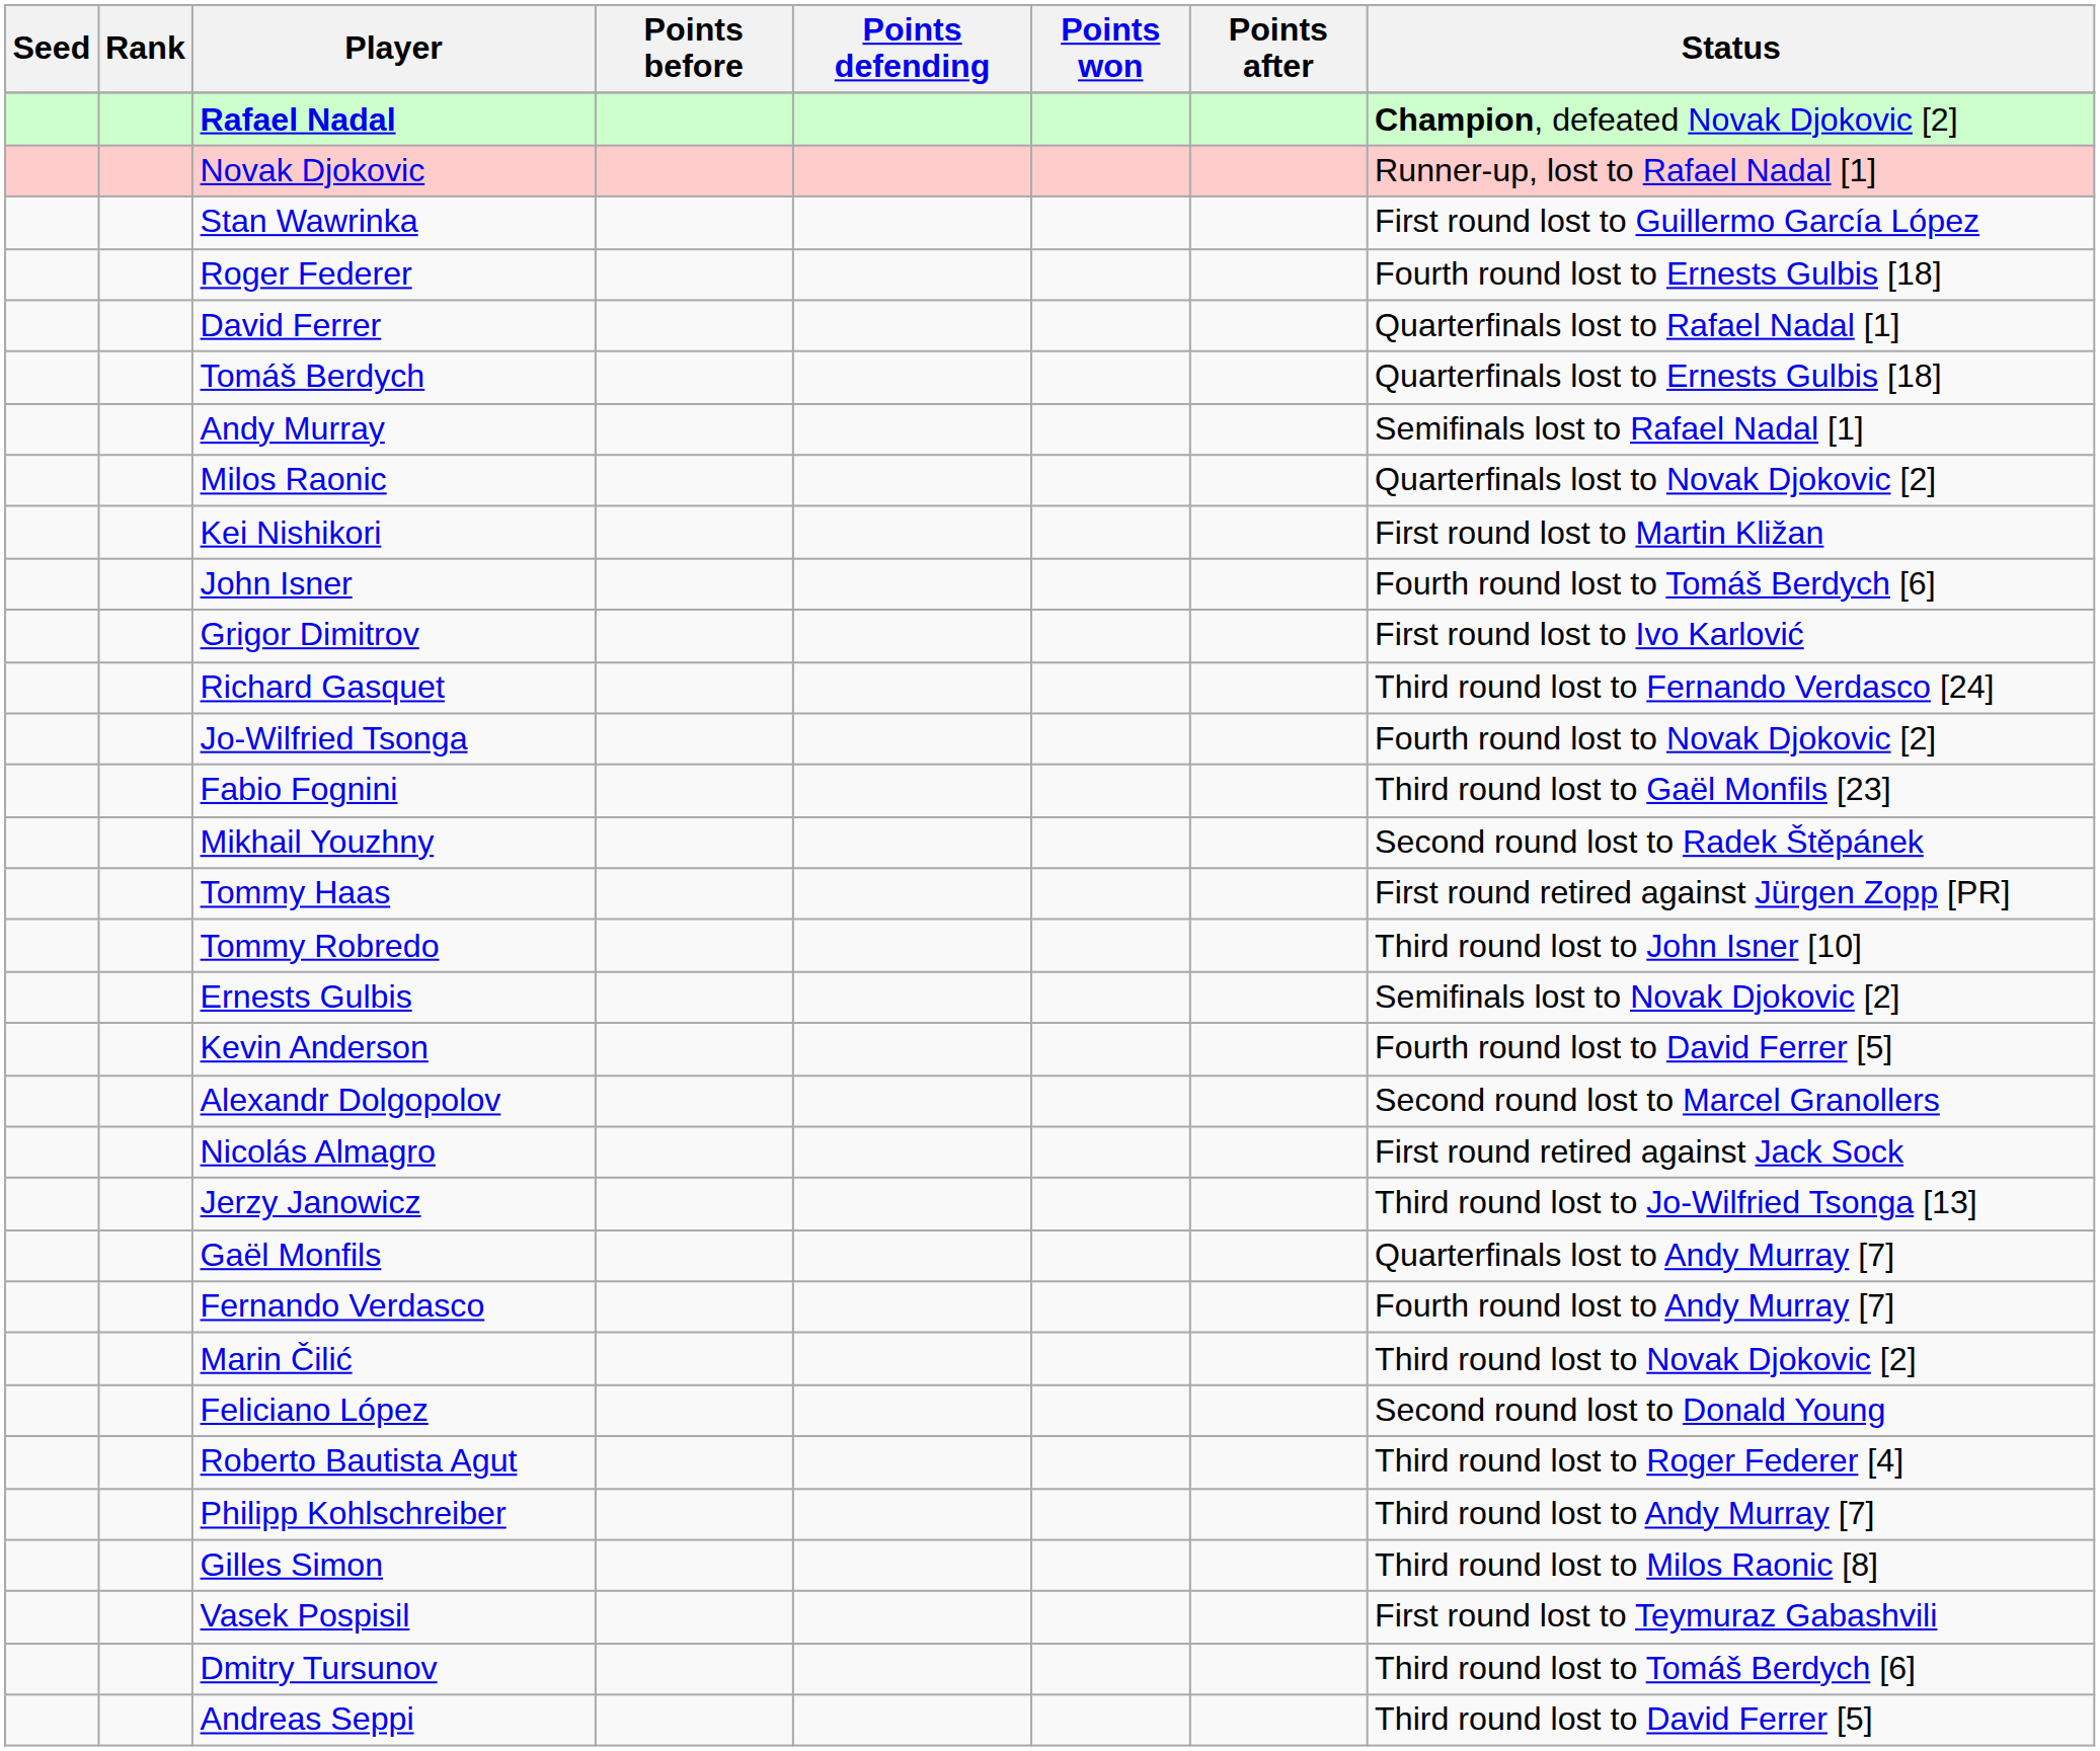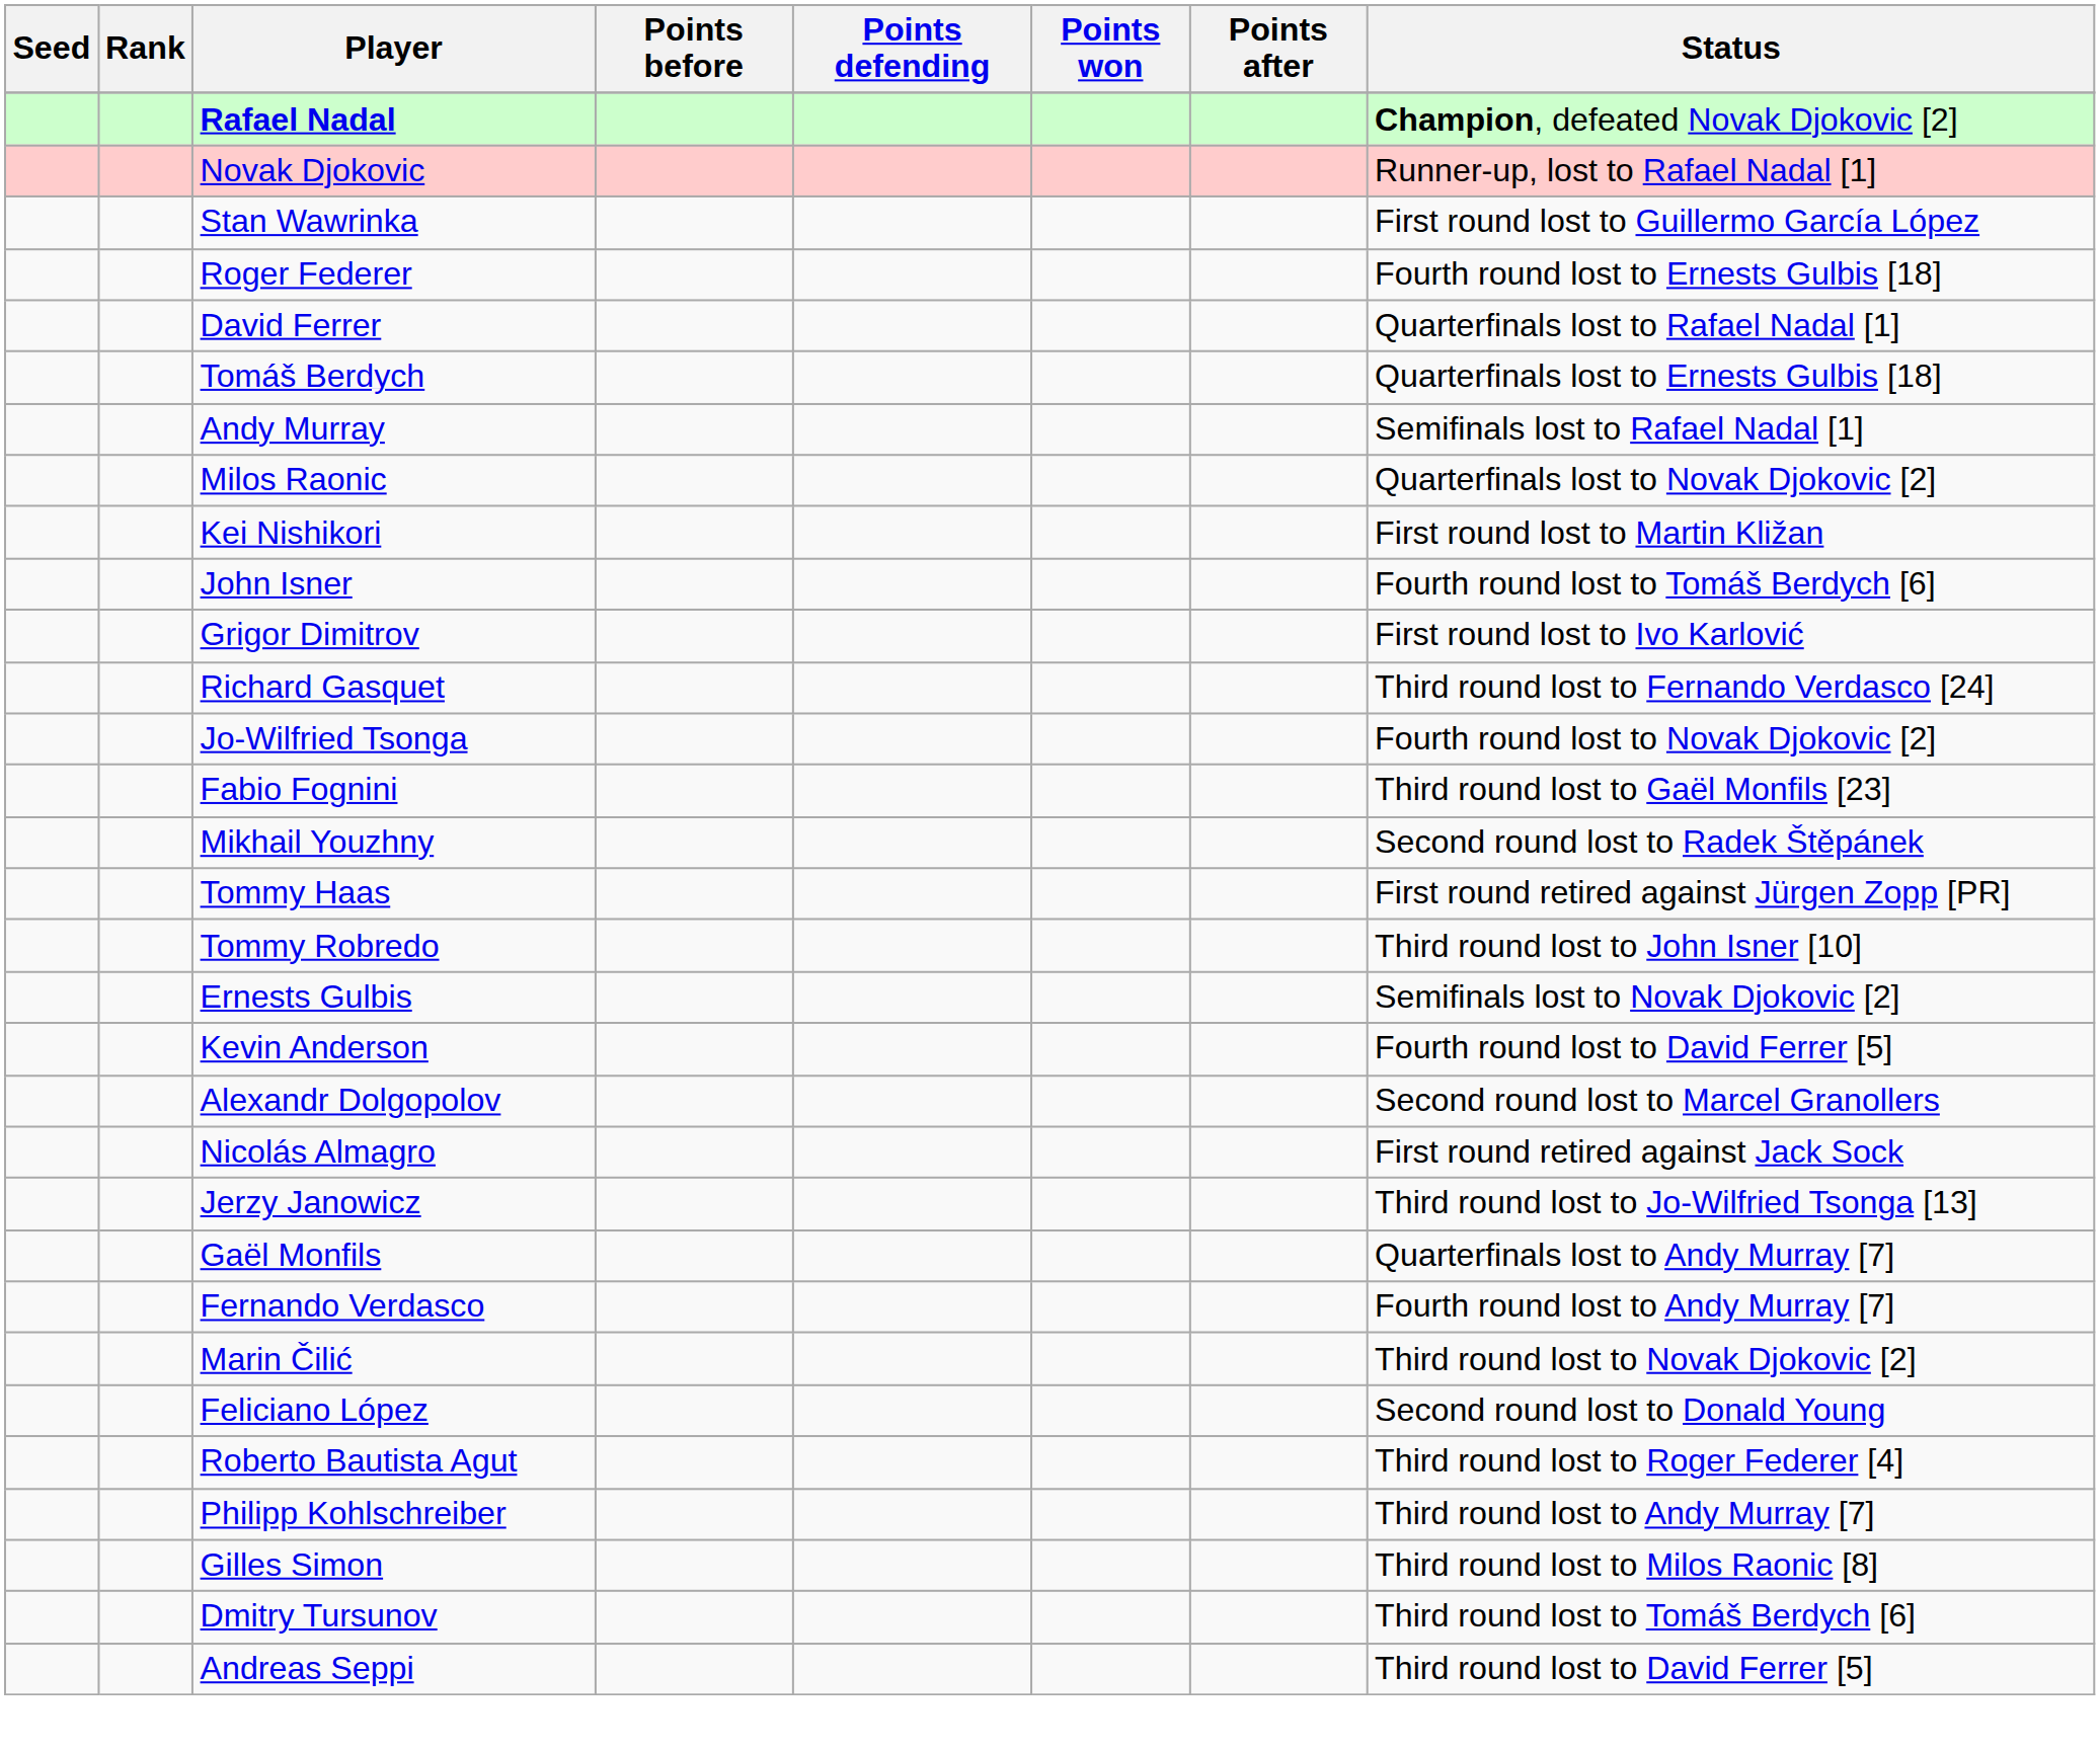 <table class="wikitable sortable">
 <tr>
 <th style="width:30px;">Seed</th>
 <th style="width:30px;">Rank</th>
 <th style="width:190px;">Player</th>
 <th style="width:90px;">Points before</th>
 <th style="width:110px;"><a href='#'>Points defending</a></th>
 <th style="width:70px;"><a href='#'>Points won</a></th>
 <th style="width:80px;">Points after</th>
 <th style="width:350px;">Status</th>
 </tr>
 <tr>
 </tr>
 <tr style="background:#cfc;">
 <td></td>
 <td></td>
 <td><strong> <a href='#'>Rafael Nadal</a></strong></td>
 <td></td>
 <td></td>
 <td></td>
 <td></td>
 <td><strong>Champion</strong>, defeated  <a href='#'>Novak Djokovic</a> [2]</td>
 </tr>
 <tr style="background:#fcc;">
 <td></td>
 <td></td>
 <td> <a href='#'>Novak Djokovic</a></td>
 <td></td>
 <td></td>
 <td></td>
 <td></td>
 <td>Runner-up, lost to  <a href='#'>Rafael Nadal</a> [1]</td>
 </tr>
 <tr>
 <td></td>
 <td></td>
 <td> <a href='#'>Stan Wawrinka</a></td>
 <td></td>
 <td></td>
 <td></td>
 <td></td>
 <td>First round lost to  <a href='#'>Guillermo García López</a></td>
 </tr>
 <tr>
 <td></td>
 <td></td>
 <td> <a href='#'>Roger Federer</a></td>
 <td></td>
 <td></td>
 <td></td>
 <td></td>
 <td>Fourth round lost to  <a href='#'>Ernests Gulbis</a> [18]</td>
 </tr>
 <tr>
 <td></td>
 <td></td>
 <td> <a href='#'>David Ferrer</a></td>
 <td></td>
 <td></td>
 <td></td>
 <td></td>
 <td>Quarterfinals lost to  <a href='#'>Rafael Nadal</a> [1]</td>
 </tr>
 <tr>
 <td></td>
 <td></td>
 <td> <a href='#'>Tomáš Berdych</a></td>
 <td></td>
 <td></td>
 <td></td>
 <td></td>
 <td>Quarterfinals lost to  <a href='#'>Ernests Gulbis</a> [18]</td>
 </tr>
 <tr>
 <td></td>
 <td></td>
 <td> <a href='#'>Andy Murray</a></td>
 <td></td>
 <td></td>
 <td></td>
 <td></td>
 <td>Semifinals lost to  <a href='#'>Rafael Nadal</a> [1]</td>
 </tr>
 <tr>
 <td></td>
 <td></td>
 <td> <a href='#'>Milos Raonic</a></td>
 <td></td>
 <td></td>
 <td></td>
 <td></td>
 <td>Quarterfinals lost to  <a href='#'>Novak Djokovic</a> [2]</td>
 </tr>
 <tr>
 <td></td>
 <td></td>
 <td> <a href='#'>Kei Nishikori</a></td>
 <td></td>
 <td></td>
 <td></td>
 <td></td>
 <td>First round lost to  <a href='#'>Martin Kližan</a></td>
 </tr>
 <tr>
 <td></td>
 <td></td>
 <td> <a href='#'>John Isner</a></td>
 <td></td>
 <td></td>
 <td></td>
 <td></td>
 <td>Fourth round lost to  <a href='#'>Tomáš Berdych</a> [6]</td>
 </tr>
 <tr>
 <td></td>
 <td></td>
 <td> <a href='#'>Grigor Dimitrov</a></td>
 <td></td>
 <td></td>
 <td></td>
 <td></td>
 <td>First round lost to  <a href='#'>Ivo Karlović</a></td>
 </tr>
 <tr>
 <td></td>
 <td></td>
 <td> <a href='#'>Richard Gasquet</a></td>
 <td></td>
 <td></td>
 <td></td>
 <td></td>
 <td>Third round lost to  <a href='#'>Fernando Verdasco</a> [24]</td>
 </tr>
 <tr>
 <td></td>
 <td></td>
 <td> <a href='#'>Jo-Wilfried Tsonga</a></td>
 <td></td>
 <td></td>
 <td></td>
 <td></td>
 <td>Fourth round lost to  <a href='#'>Novak Djokovic</a> [2]</td>
 </tr>
 <tr>
 <td></td>
 <td></td>
 <td> <a href='#'>Fabio Fognini</a></td>
 <td></td>
 <td></td>
 <td></td>
 <td></td>
 <td>Third round lost to  <a href='#'>Gaël Monfils</a> [23]</td>
 </tr>
 <tr>
 <td></td>
 <td></td>
 <td> <a href='#'>Mikhail Youzhny</a></td>
 <td></td>
 <td></td>
 <td></td>
 <td></td>
 <td>Second round lost to  <a href='#'>Radek Štěpánek</a></td>
 </tr>
 <tr>
 <td></td>
 <td></td>
 <td> <a href='#'>Tommy Haas</a></td>
 <td></td>
 <td></td>
 <td></td>
 <td></td>
 <td>First round retired against  <a href='#'>Jürgen Zopp</a> [PR]</td>
 </tr>
 <tr>
 <td></td>
 <td></td>
 <td> <a href='#'>Tommy Robredo</a></td>
 <td></td>
 <td></td>
 <td></td>
 <td></td>
 <td>Third round lost to  <a href='#'>John Isner</a> [10]</td>
 </tr>
 <tr>
 <td></td>
 <td></td>
 <td> <a href='#'>Ernests Gulbis</a></td>
 <td></td>
 <td></td>
 <td></td>
 <td></td>
 <td>Semifinals lost to  <a href='#'>Novak Djokovic</a> [2]</td>
 </tr>
 <tr>
 <td></td>
 <td></td>
 <td> <a href='#'>Kevin Anderson</a></td>
 <td></td>
 <td></td>
 <td></td>
 <td></td>
 <td>Fourth round lost to  <a href='#'>David Ferrer</a> [5]</td>
 </tr>
 <tr>
 <td></td>
 <td></td>
 <td> <a href='#'>Alexandr Dolgopolov</a></td>
 <td></td>
 <td></td>
 <td></td>
 <td></td>
 <td>Second round lost to  <a href='#'>Marcel Granollers</a></td>
 </tr>
 <tr>
 <td></td>
 <td></td>
 <td> <a href='#'>Nicolás Almagro</a></td>
 <td></td>
 <td></td>
 <td></td>
 <td></td>
 <td>First round retired against  <a href='#'>Jack Sock</a></td>
 </tr>
 <tr>
 <td></td>
 <td></td>
 <td> <a href='#'>Jerzy Janowicz</a></td>
 <td></td>
 <td></td>
 <td></td>
 <td></td>
 <td>Third round lost to  <a href='#'>Jo-Wilfried Tsonga</a> [13]</td>
 </tr>
 <tr>
 <td></td>
 <td></td>
 <td> <a href='#'>Gaël Monfils</a></td>
 <td></td>
 <td></td>
 <td></td>
 <td></td>
 <td>Quarterfinals lost to  <a href='#'>Andy Murray</a> [7]</td>
 </tr>
 <tr>
 <td></td>
 <td></td>
 <td> <a href='#'>Fernando Verdasco</a></td>
 <td></td>
 <td></td>
 <td></td>
 <td></td>
 <td>Fourth round lost to  <a href='#'>Andy Murray</a> [7]</td>
 </tr>
 <tr>
 <td></td>
 <td></td>
 <td> <a href='#'>Marin Čilić</a></td>
 <td></td>
 <td></td>
 <td></td>
 <td></td>
 <td>Third round lost to  <a href='#'>Novak Djokovic</a> [2]</td>
 </tr>
 <tr>
 <td></td>
 <td></td>
 <td> <a href='#'>Feliciano López</a></td>
 <td></td>
 <td></td>
 <td></td>
 <td></td>
 <td>Second round lost to  <a href='#'>Donald Young</a></td>
 </tr>
 <tr>
 <td></td>
 <td></td>
 <td> <a href='#'>Roberto Bautista Agut</a></td>
 <td></td>
 <td></td>
 <td></td>
 <td></td>
 <td>Third round lost to  <a href='#'>Roger Federer</a> [4]</td>
 </tr>
 <tr>
 <td></td>
 <td></td>
 <td> <a href='#'>Philipp Kohlschreiber</a></td>
 <td></td>
 <td></td>
 <td></td>
 <td></td>
 <td>Third round lost to  <a href='#'>Andy Murray</a> [7]</td>
 </tr>
 <tr>
 <td></td>
 <td></td>
 <td> <a href='#'>Gilles Simon</a></td>
 <td></td>
 <td></td>
 <td></td>
 <td></td>
 <td>Third round lost to  <a href='#'>Milos Raonic</a> [8]</td>
 </tr>
 <tr>
 <td></td>
 <td></td>
-<td> <a href='#'>Vasek Pospisil</a></td>
-<td></td>
-<td></td>
-<td></td>
-<td></td>
-<td>First round lost to  <a href='#'>Teymuraz Gabashvili</a></td>
-</tr>
-<tr>
-<td></td>
-<td></td>
 <td> <a href='#'>Dmitry Tursunov</a></td>
 <td></td>
 <td></td>
 <td></td>
 <td></td>
 <td>Third round lost to  <a href='#'>Tomáš Berdych</a> [6]</td>
 </tr>
 <tr>
 <td></td>
 <td></td>
 <td> <a href='#'>Andreas Seppi</a></td>
 <td></td>
 <td></td>
 <td></td>
 <td></td>
 <td>Third round lost to  <a href='#'>David Ferrer</a> [5]</td>
 </tr>
 </table>
